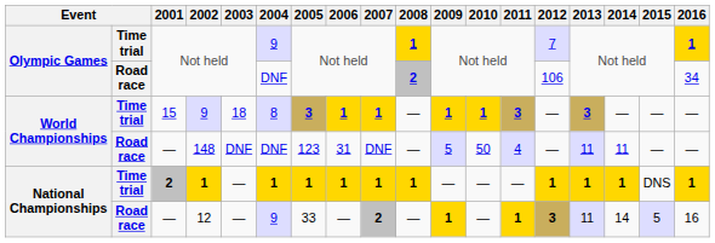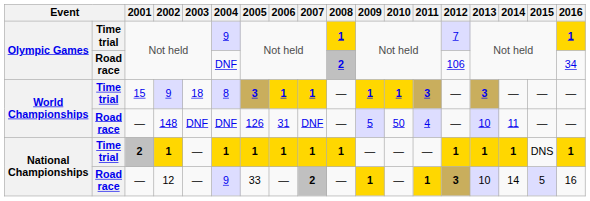 <table class="wikitable plainrowheaders">
 <tr>
 <th scope="col" colspan=2>Event</th>
 <th scope="col">2001</th>
 <th scope="col">2002</th>
 <th scope="col">2003</th>
 <th scope="col">2004</th>
 <th scope="col">2005</th>
 <th scope="col">2006</th>
 <th scope="col">2007</th>
 <th scope="col">2008</th>
 <th scope="col">2009</th>
 <th scope="col">2010</th>
 <th scope="col">2011</th>
 <th scope="col">2012</th>
 <th scope="col">2013</th>
 <th scope="col">2014</th>
 <th scope="col">2015</th>
 <th scope="col">2016</th>
 </tr>
 <tr style="text-align:center;">
 <th scope="row" rowspan=2> <a href='#'>Olympic Games</a></th>
 <th scope="row">Time trial</th>
 <td style="color:#4d4d4d;" colspan=3 rowspan=2>Not held</td>
 <td style="background:#ddf;"><a href='#'>9</a></td>
 <td style="color:#4d4d4d;" colspan=3 rowspan=2>Not held</td>
 <th style="background:gold;"><a href='#'>1</a></th>
 <td style="color:#4d4d4d;" colspan=3 rowspan=2>Not held</td>
 <td style="background:#ddf;"><a href='#'>7</a></td>
 <td style="color:#4d4d4d;" colspan=3 rowspan=2>Not held</td>
 <th style="background:gold;"><a href='#'>1</a></th>
 </tr>
 <tr style="text-align:center;">
 <th scope="row">Road race</th>
 <td><a href='#'>DNF</a></td>
 <th style="background:silver;"><a href='#'>2</a></th>
 <td><a href='#'>106</a></td>
 <td><a href='#'>34</a></td>
 </tr>
 <tr style="text-align:center;">
 <th scope="row" rowspan=2> <a href='#'>World Championships</a></th>
 <th scope="row"><a href='#'>Time trial</a></th>
 <td><a href='#'>15</a></td>
 <td style="background:#ddf;"><a href='#'>9</a></td>
 <td><a href='#'>18</a></td>
 <td style="background:#ddf;"><a href='#'>8</a></td>
 <th style="background:#C9AE5D;"><a href='#'>3</a></th>
 <th style="background:gold;"><a href='#'>1</a></th>
 <th style="background:gold;"><a href='#'>1</a></th>
 <td>—</td>
 <th style="background:gold;"><a href='#'>1</a></th>
 <th style="background:gold;"><a href='#'>1</a></th>
 <th style="background:#C9AE5D;"><a href='#'>3</a></th>
 <td>—</td>
 <th style="background:#C9AE5D;"><a href='#'>3</a></th>
 <td>—</td>
 <td>—</td>
 <td>—</td>
 </tr>
 <tr style="text-align:center;">
 <th scope="row"><a href='#'>Road race</a></th>
 <td>—</td>
 <td><a href='#'>148</a></td>
 <td><a href='#'>DNF</a></td>
 <td><a href='#'>DNF</a></td>
-<td><a href='#'>123</a></td>
+<td><a href='#'>126</a></td>
 <td><a href='#'>31</a></td>
 <td><a href='#'>DNF</a></td>
 <td>—</td>
 <td style="background:#ddf;"><a href='#'>5</a></td>
 <td><a href='#'>50</a></td>
 <td style="background:#ddf;"><a href='#'>4</a></td>
 <td>—</td>
-<td style="background:#ddf;"><a href='#'>11</a></td>
+<td style="background:#ddf;"><a href='#'>10</a></td>
 <td><a href='#'>11</a></td>
 <td>—</td>
 <td>—</td>
 </tr>
 <tr style="text-align:center;">
 <th scope="row" rowspan=2> National Championships</th>
 <th scope="row"><a href='#'>Time trial</a></th>
 <th style="background:silver;">2</th>
 <th style="background:gold;">1</th>
 <td>—</td>
 <th style="background:gold;">1</th>
 <th style="background:gold;">1</th>
 <th style="background:gold;">1</th>
 <th style="background:gold;">1</th>
 <th style="background:gold;">1</th>
 <td>—</td>
 <td>—</td>
 <td>—</td>
 <th style="background:gold;">1</th>
 <th style="background:gold;">1</th>
 <th style="background:gold;">1</th>
 <td>DNS</td>
 <th style="background:gold;">1</th>
 </tr>
 <tr style="text-align:center;">
 <th scope="row"><a href='#'>Road race</a></th>
 <td>—</td>
 <td>12</td>
 <td>—</td>
 <td style="background:#ddf;"><a href='#'>9</a></td>
 <td>33</td>
 <td>—</td>
 <th style="background:silver;">2</th>
 <td>—</td>
 <th style="background:gold;">1</th>
 <td>—</td>
 <th style="background:gold;">1</th>
 <th style="background:#C9AE5D;">3</th>
-<td style="background:#ddf;">11</td>
+<td style="background:#ddf;">10</td>
 <td>14</td>
 <td style="background:#ddf;">5</td>
 <td>16</td>
 </tr>
 </table>
